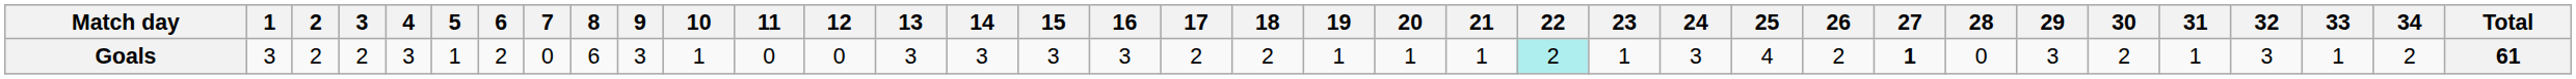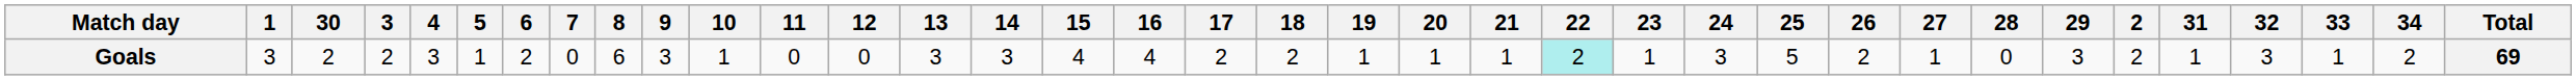 <table class="wikitable" style="width:100%; font-size:85%;">
 <tr valign=top>
 <th align=center>Match day</th>
 <th align=center>1</th>
-<th align=center>2</th>
+<th align=center>30</th>
 <th align=center>3</th>
 <th align=center>4</th>
 <th align=center>5</th>
 <th align=center>6</th>
 <th align=center>7</th>
 <th align=center>8</th>
 <th align=center>9</th>
 <th align=center>10</th>
 <th align=center>11</th>
 <th align=center>12</th>
 <th align=center>13</th>
 <th align=center>14</th>
 <th align=center>15</th>
 <th align=center>16</th>
 <th align=center>17</th>
 <th align=center>18</th>
 <th align=center>19</th>
 <th align=center>20</th>
 <th align=center>21</th>
 <th align=center>22</th>
 <th align=center>23</th>
 <th align=center>24</th>
 <th align=center>25</th>
 <th align=center>26</th>
 <th align=center>27</th>
 <th align=center>28</th>
 <th align=center>29</th>
-<th align=center>30</th>
+<th align=center>2</th>
 <th align=center>31</th>
 <th align=center>32</th>
 <th align=center>33</th>
 <th align=center>34</th>
 <th align=center>Total</th>
 </tr>
 <tr>
 <th align=center>Goals</th>
 <td align=center>3</td>
 <td align=center>2</td>
 <td align=center>2</td>
 <td align=center>3</td>
 <td align=center>1</td>
 <td align=center>2</td>
 <td align=center>0</td>
 <td align=center>6</td>
 <td align=center>3</td>
 <td align=center>1</td>
 <td align=center>0</td>
 <td align=center>0</td>
 <td align=center>3</td>
 <td align=center>3</td>
-<td align=center>3</td>
-<td align=center>3</td>
+<td align=center>4</td>
+<td align=center>4</td>
 <td align=center>2</td>
 <td align=center>2</td>
 <td align=center>1</td>
 <td align=center>1</td>
 <td align=center>1</td>
 <td align=center style="background: paleturquoise;">2</td>
 <td align=center>1</td>
 <td align=center>3</td>
-<td align=center>4</td>
+<td align=center>5</td>
 <td align=center>2</td>
-<td align=center><strong>1</strong></td>
+<td align=center>1</td>
 <td align=center>0</td>
 <td align=center>3</td>
 <td align=center>2</td>
 <td align=center>1</td>
 <td align=center>3</td>
 <td align=center>1</td>
 <td align=center>2</td>
-<th align=center>61</th>
+<th align=center>69</th>
 </tr>
 </table>
